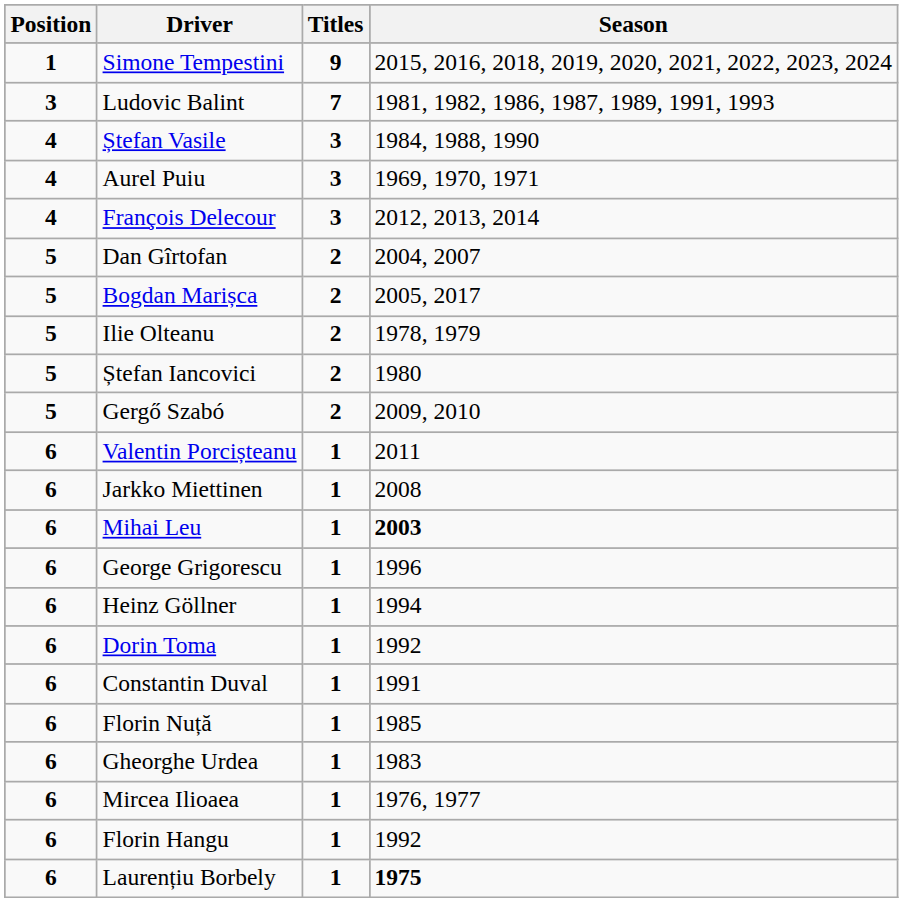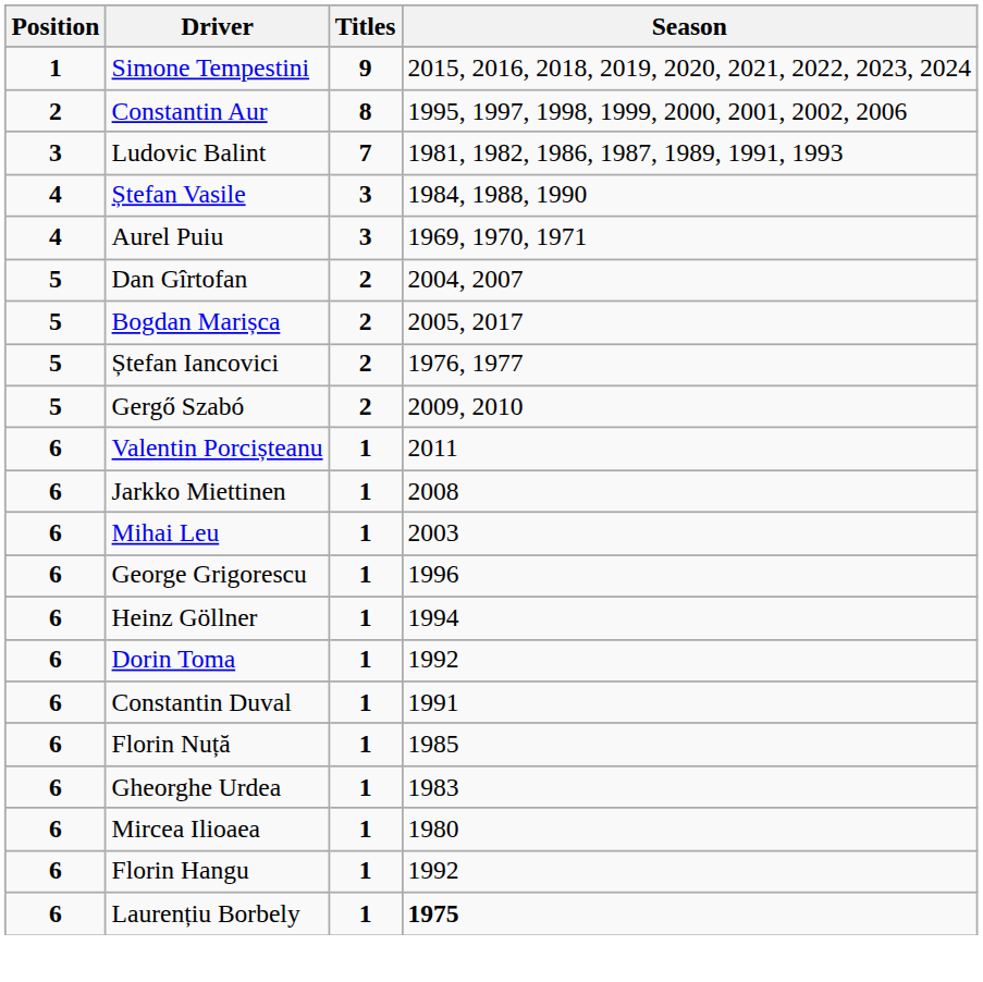 <table class="wikitable" style="font-size: 85%;">
 <tr>
 <th>Position</th>
 <th>Driver</th>
 <th>Titles</th>
 <th>Season</th>
 </tr>
 <tr>
 <td align="center"><strong>1</strong></td>
 <td> <a href='#'>Simone Tempestini</a></td>
 <td align="center"><strong>9</strong></td>
 <td>2015, 2016, 2018, 2019, 2020, 2021, 2022, 2023, 2024</td>
+</tr>
+<tr>
+<td align="center"><strong>2</strong></td>
+<td> <a href='#'>Constantin Aur</a></td>
+<td align="center"><strong>8</strong></td>
+<td>1995, 1997, 1998, 1999, 2000, 2001, 2002, 2006</td>
 </tr>
 <tr>
 <td align="center"><strong>3</strong></td>
 <td> Ludovic Balint</td>
 <td align="center"><strong>7</strong></td>
 <td>1981, 1982, 1986, 1987, 1989, 1991, 1993</td>
 </tr>
 <tr>
 <td align="center"><strong>4</strong></td>
 <td> <a href='#'>Ștefan Vasile</a></td>
 <td align="center"><strong>3</strong></td>
 <td>1984, 1988, 1990</td>
 </tr>
 <tr>
 <td align="center"><strong>4</strong></td>
 <td> Aurel Puiu</td>
 <td align="center"><strong>3</strong></td>
 <td>1969, 1970, 1971</td>
 </tr>
 <tr>
-<td align="center"><strong>4</strong></td>
-<td> <a href='#'>François Delecour</a></td>
-<td align="center"><strong>3</strong></td>
-<td>2012, 2013, 2014</td>
-</tr>
-<tr>
 <td align="center"><strong>5</strong></td>
 <td> Dan Gîrtofan</td>
 <td align="center"><strong>2</strong></td>
 <td>2004, 2007</td>
 </tr>
 <tr>
 <td align="center"><strong>5</strong></td>
 <td> <a href='#'>Bogdan Marișca</a></td>
 <td align="center"><strong>2</strong></td>
 <td>2005, 2017</td>
 </tr>
 <tr>
 <td align="center"><strong>5</strong></td>
-<td> Ilie Olteanu</td>
-<td align="center"><strong>2</strong></td>
-<td>1978, 1979</td>
-</tr>
-<tr>
-<td align="center"><strong>5</strong></td>
 <td> Ștefan Iancovici</td>
 <td align="center"><strong>2</strong></td>
-<td>1980</td>
+<td>1976, 1977</td>
 </tr>
 <tr>
 <td align="center"><strong>5</strong></td>
 <td> Gergő Szabó</td>
 <td align="center"><strong>2</strong></td>
 <td>2009, 2010</td>
 </tr>
 <tr>
 <td align="center"><strong>6</strong></td>
 <td> <a href='#'>Valentin Porcișteanu</a></td>
 <td align="center"><strong>1</strong></td>
 <td>2011</td>
 </tr>
 <tr>
 <td align="center"><strong>6</strong></td>
 <td> Jarkko Miettinen</td>
 <td align="center"><strong>1</strong></td>
 <td>2008</td>
 </tr>
 <tr>
 <td align="center"><strong>6</strong></td>
 <td> <a href='#'>Mihai Leu</a></td>
 <td align="center"><strong>1</strong></td>
-<td><strong>2003</strong></td>
+<td>2003</td>
 </tr>
 <tr>
 <td align="center"><strong>6</strong></td>
 <td> George Grigorescu</td>
 <td align="center"><strong>1</strong></td>
 <td>1996</td>
 </tr>
 <tr>
 <td align="center"><strong>6</strong></td>
 <td> Heinz Göllner</td>
 <td align="center"><strong>1</strong></td>
 <td>1994</td>
 </tr>
 <tr>
 <td align="center"><strong>6</strong></td>
 <td> <a href='#'>Dorin Toma</a></td>
 <td align="center"><strong>1</strong></td>
 <td>1992</td>
 </tr>
 <tr>
 <td align="center"><strong>6</strong></td>
 <td> Constantin Duval</td>
 <td align="center"><strong>1</strong></td>
 <td>1991</td>
 </tr>
 <tr>
 <td align="center"><strong>6</strong></td>
 <td> Florin Nuță</td>
 <td align="center"><strong>1</strong></td>
 <td>1985</td>
 </tr>
 <tr>
 <td align="center"><strong>6</strong></td>
 <td> Gheorghe Urdea</td>
 <td align="center"><strong>1</strong></td>
 <td>1983</td>
 </tr>
 <tr>
 <td align="center"><strong>6</strong></td>
 <td> Mircea Ilioaea</td>
 <td align="center"><strong>1</strong></td>
-<td>1976, 1977</td>
+<td>1980</td>
 </tr>
 <tr>
 <td align="center"><strong>6</strong></td>
 <td> Florin Hangu</td>
 <td align="center"><strong>1</strong></td>
 <td>1992</td>
 </tr>
 <tr>
 <td align="center"><strong>6</strong></td>
 <td> Laurențiu Borbely</td>
 <td align="center"><strong>1</strong></td>
 <td><strong>1975</strong></td>
 </tr>
 <tr>
 </tr>
 </table>
